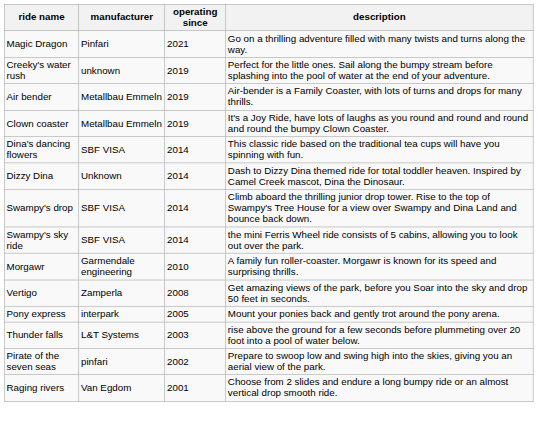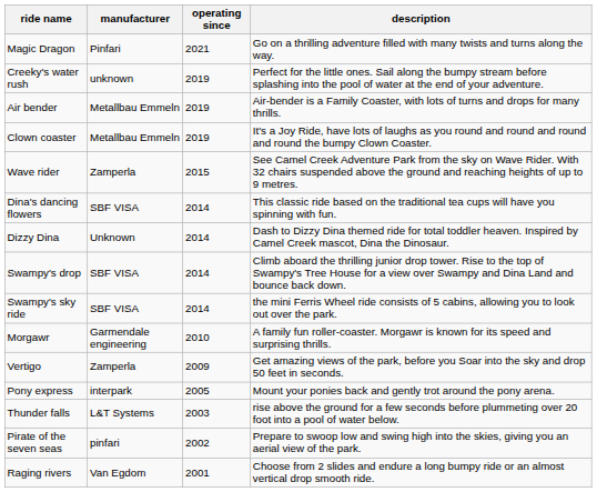 <table class="wikitable">
 <tr>
 <th><strong>ride name</strong></th>
 <th>manufacturer</th>
 <th>operating since</th>
 <th>description</th>
 </tr>
 <tr>
 <td>Magic Dragon</td>
 <td>Pinfari</td>
 <td>2021</td>
 <td>Go on a thrilling adventure filled with many twists and turns along the way.</td>
 </tr>
 <tr>
 <td>Creeky's water rush</td>
 <td>unknown</td>
 <td>2019</td>
 <td>Perfect for the little ones. Sail along the bumpy stream before splashing into the pool of water at the end of your adventure.</td>
 </tr>
 <tr>
 <td>Air bender</td>
 <td>Metallbau Emmeln</td>
 <td>2019</td>
 <td>Air-bender is a Family Coaster, with lots of turns and drops for many thrills.</td>
 </tr>
 <tr>
 <td>Clown coaster</td>
 <td>Metallbau Emmeln</td>
 <td>2019</td>
 <td>It's a Joy Ride, have lots of laughs as you round and round and round and round the bumpy Clown Coaster.</td>
+</tr>
+<tr>
+<td>Wave rider</td>
+<td>Zamperla</td>
+<td>2015</td>
+<td>See Camel Creek Adventure Park from the sky on Wave Rider. With 32 chairs suspended above the ground and reaching heights of up to 9 metres.</td>
 </tr>
 <tr>
 <td>Dina's dancing flowers</td>
 <td>SBF VISA</td>
 <td>2014</td>
 <td>This classic ride based on the traditional tea cups will have you spinning with fun.</td>
 </tr>
 <tr>
 <td>Dizzy Dina</td>
 <td>Unknown</td>
 <td>2014</td>
 <td>Dash to Dizzy Dina themed ride for total toddler heaven. Inspired by Camel Creek mascot, Dina the Dinosaur.</td>
 </tr>
 <tr>
 <td>Swampy's drop</td>
 <td>SBF VISA</td>
 <td>2014</td>
 <td>Climb aboard the thrilling junior drop tower. Rise to the top of Swampy's Tree House for a view over Swampy and Dina Land and bounce back down.</td>
 </tr>
 <tr>
 <td>Swampy's sky ride</td>
 <td>SBF VISA</td>
 <td>2014</td>
 <td>the mini Ferris Wheel ride consists of 5 cabins, allowing you to look out over the park.</td>
 </tr>
 <tr>
 <td>Morgawr</td>
 <td>Garmendale engineering</td>
 <td>2010</td>
 <td>A family fun roller-coaster. Morgawr is known for its speed and surprising thrills.</td>
 </tr>
 <tr>
 <td>Vertigo</td>
 <td>Zamperla</td>
-<td>2008</td>
+<td>2009</td>
 <td>Get amazing views of the park, before you Soar into the sky and drop 50 feet in seconds.</td>
 </tr>
 <tr>
 <td>Pony express</td>
 <td>interpark</td>
 <td>2005</td>
 <td>Mount your ponies back and gently trot around the pony arena.</td>
 </tr>
 <tr>
 <td>Thunder falls</td>
 <td>L&T Systems</td>
 <td>2003</td>
 <td>rise above the ground for a few seconds before plummeting over 20 foot into a pool of water below.</td>
 </tr>
 <tr>
 <td>Pirate of the seven seas</td>
 <td>pinfari</td>
 <td>2002</td>
 <td>Prepare to swoop low and swing high into the skies, giving you an aerial view of the park.</td>
 </tr>
 <tr>
 <td>Raging rivers</td>
 <td>Van Egdom</td>
 <td>2001</td>
 <td>Choose from 2 slides and endure a long bumpy ride or an almost vertical drop smooth ride.</td>
 </tr>
 </table>
